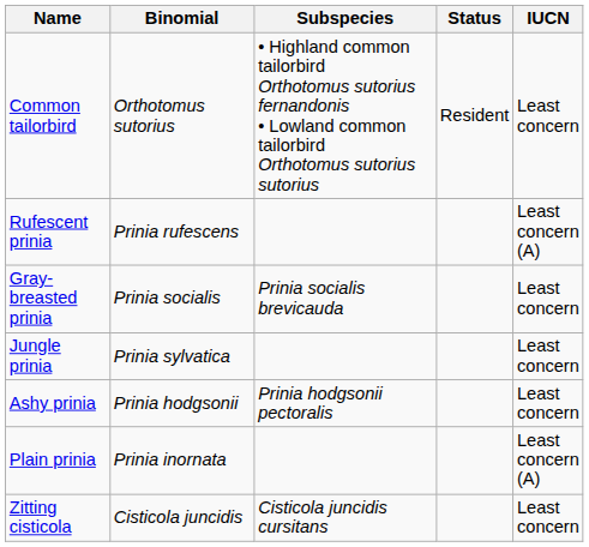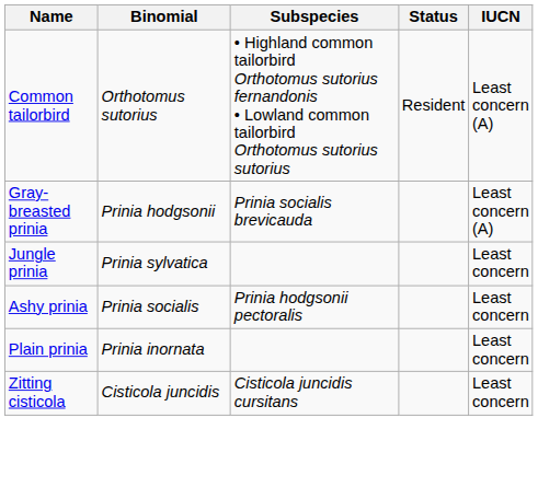 <table width=60% class="wikitable">
 <tr>
 <th width=20%>Name</th>
 <th width=30%>Binomial</th>
 <th width=40%>Subspecies</th>
 <th width=30%>Status</th>
 <th width=30%>IUCN</th>
 </tr>
 <tr>
 <td><a href='#'>Common tailorbird</a><br></td>
 <td><em>Orthotomus sutorius</em></td>
 <td>• Highland common tailorbird<br><em>Orthotomus sutorius fernandonis</em><br>• Lowland common tailorbird<br><em>Orthotomus sutorius sutorius</em></td>
 <td>Resident</td>
-<td>Least concern</td>
-</tr>
-<tr>
-<td><a href='#'>Rufescent prinia</a><br></td>
-<td><em>Prinia rufescens</em></td>
-<td></td>
-<td></td>
 <td>Least concern<br>(A)</td>
 </tr>
 <tr>
 <td><a href='#'>Gray-breasted prinia</a><br></td>
-<td><em>Prinia socialis</em></td>
+<td><em>Prinia hodgsonii</em></td>
 <td><em>Prinia socialis brevicauda</em></td>
 <td></td>
-<td>Least concern</td>
+<td>Least concern<br>(A)</td>
 </tr>
 <tr>
 <td><a href='#'>Jungle prinia</a><br></td>
 <td><em>Prinia sylvatica</em></td>
 <td></td>
 <td></td>
 <td>Least concern</td>
 </tr>
 <tr>
 <td><a href='#'>Ashy prinia</a><br></td>
-<td><em>Prinia hodgsonii</em></td>
+<td><em>Prinia socialis</em></td>
 <td><em>Prinia hodgsonii pectoralis</em></td>
 <td></td>
 <td>Least concern</td>
 </tr>
 <tr>
 <td><a href='#'>Plain prinia</a><br></td>
 <td><em>Prinia inornata</em></td>
 <td></td>
 <td></td>
-<td>Least concern<br>(A)</td>
+<td>Least concern</td>
 </tr>
 <tr>
 <td><a href='#'>Zitting cisticola</a><br></td>
 <td><em>Cisticola juncidis</em></td>
 <td><em>Cisticola juncidis cursitans</em></td>
 <td></td>
 <td>Least concern</td>
 </tr>
 </table>
